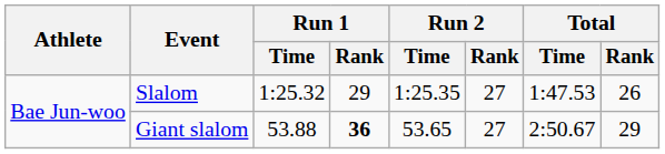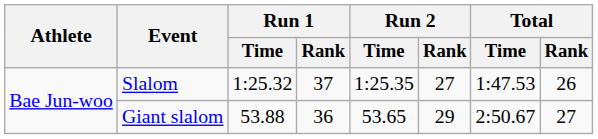 <table class="wikitable" style="font-size:90%">
 <tr>
 <th rowspan=2>Athlete</th>
 <th rowspan=2>Event</th>
 <th colspan=2>Run 1</th>
 <th colspan=2>Run 2</th>
 <th colspan=2>Total</th>
 </tr>
 <tr style="font-size:95%">
 <th>Time</th>
 <th>Rank</th>
 <th>Time</th>
 <th>Rank</th>
 <th>Time</th>
 <th>Rank</th>
 </tr>
 <tr align=center>
 <td align="left" rowspan="2"><a href='#'>Bae Jun-woo</a></td>
 <td align="left"><a href='#'>Slalom</a></td>
 <td>1:25.32</td>
-<td>29</td>
+<td>37</td>
 <td>1:25.35</td>
 <td>27</td>
 <td>1:47.53</td>
 <td>26</td>
 </tr>
 <tr align=center>
 <td align="left"><a href='#'>Giant slalom</a></td>
 <td>53.88</td>
-<td><strong>36</strong></td>
+<td>36</td>
 <td>53.65</td>
+<td>29</td>
+<td>2:50.67</td>
 <td>27</td>
-<td>2:50.67</td>
-<td>29</td>
 </tr>
 </table>
